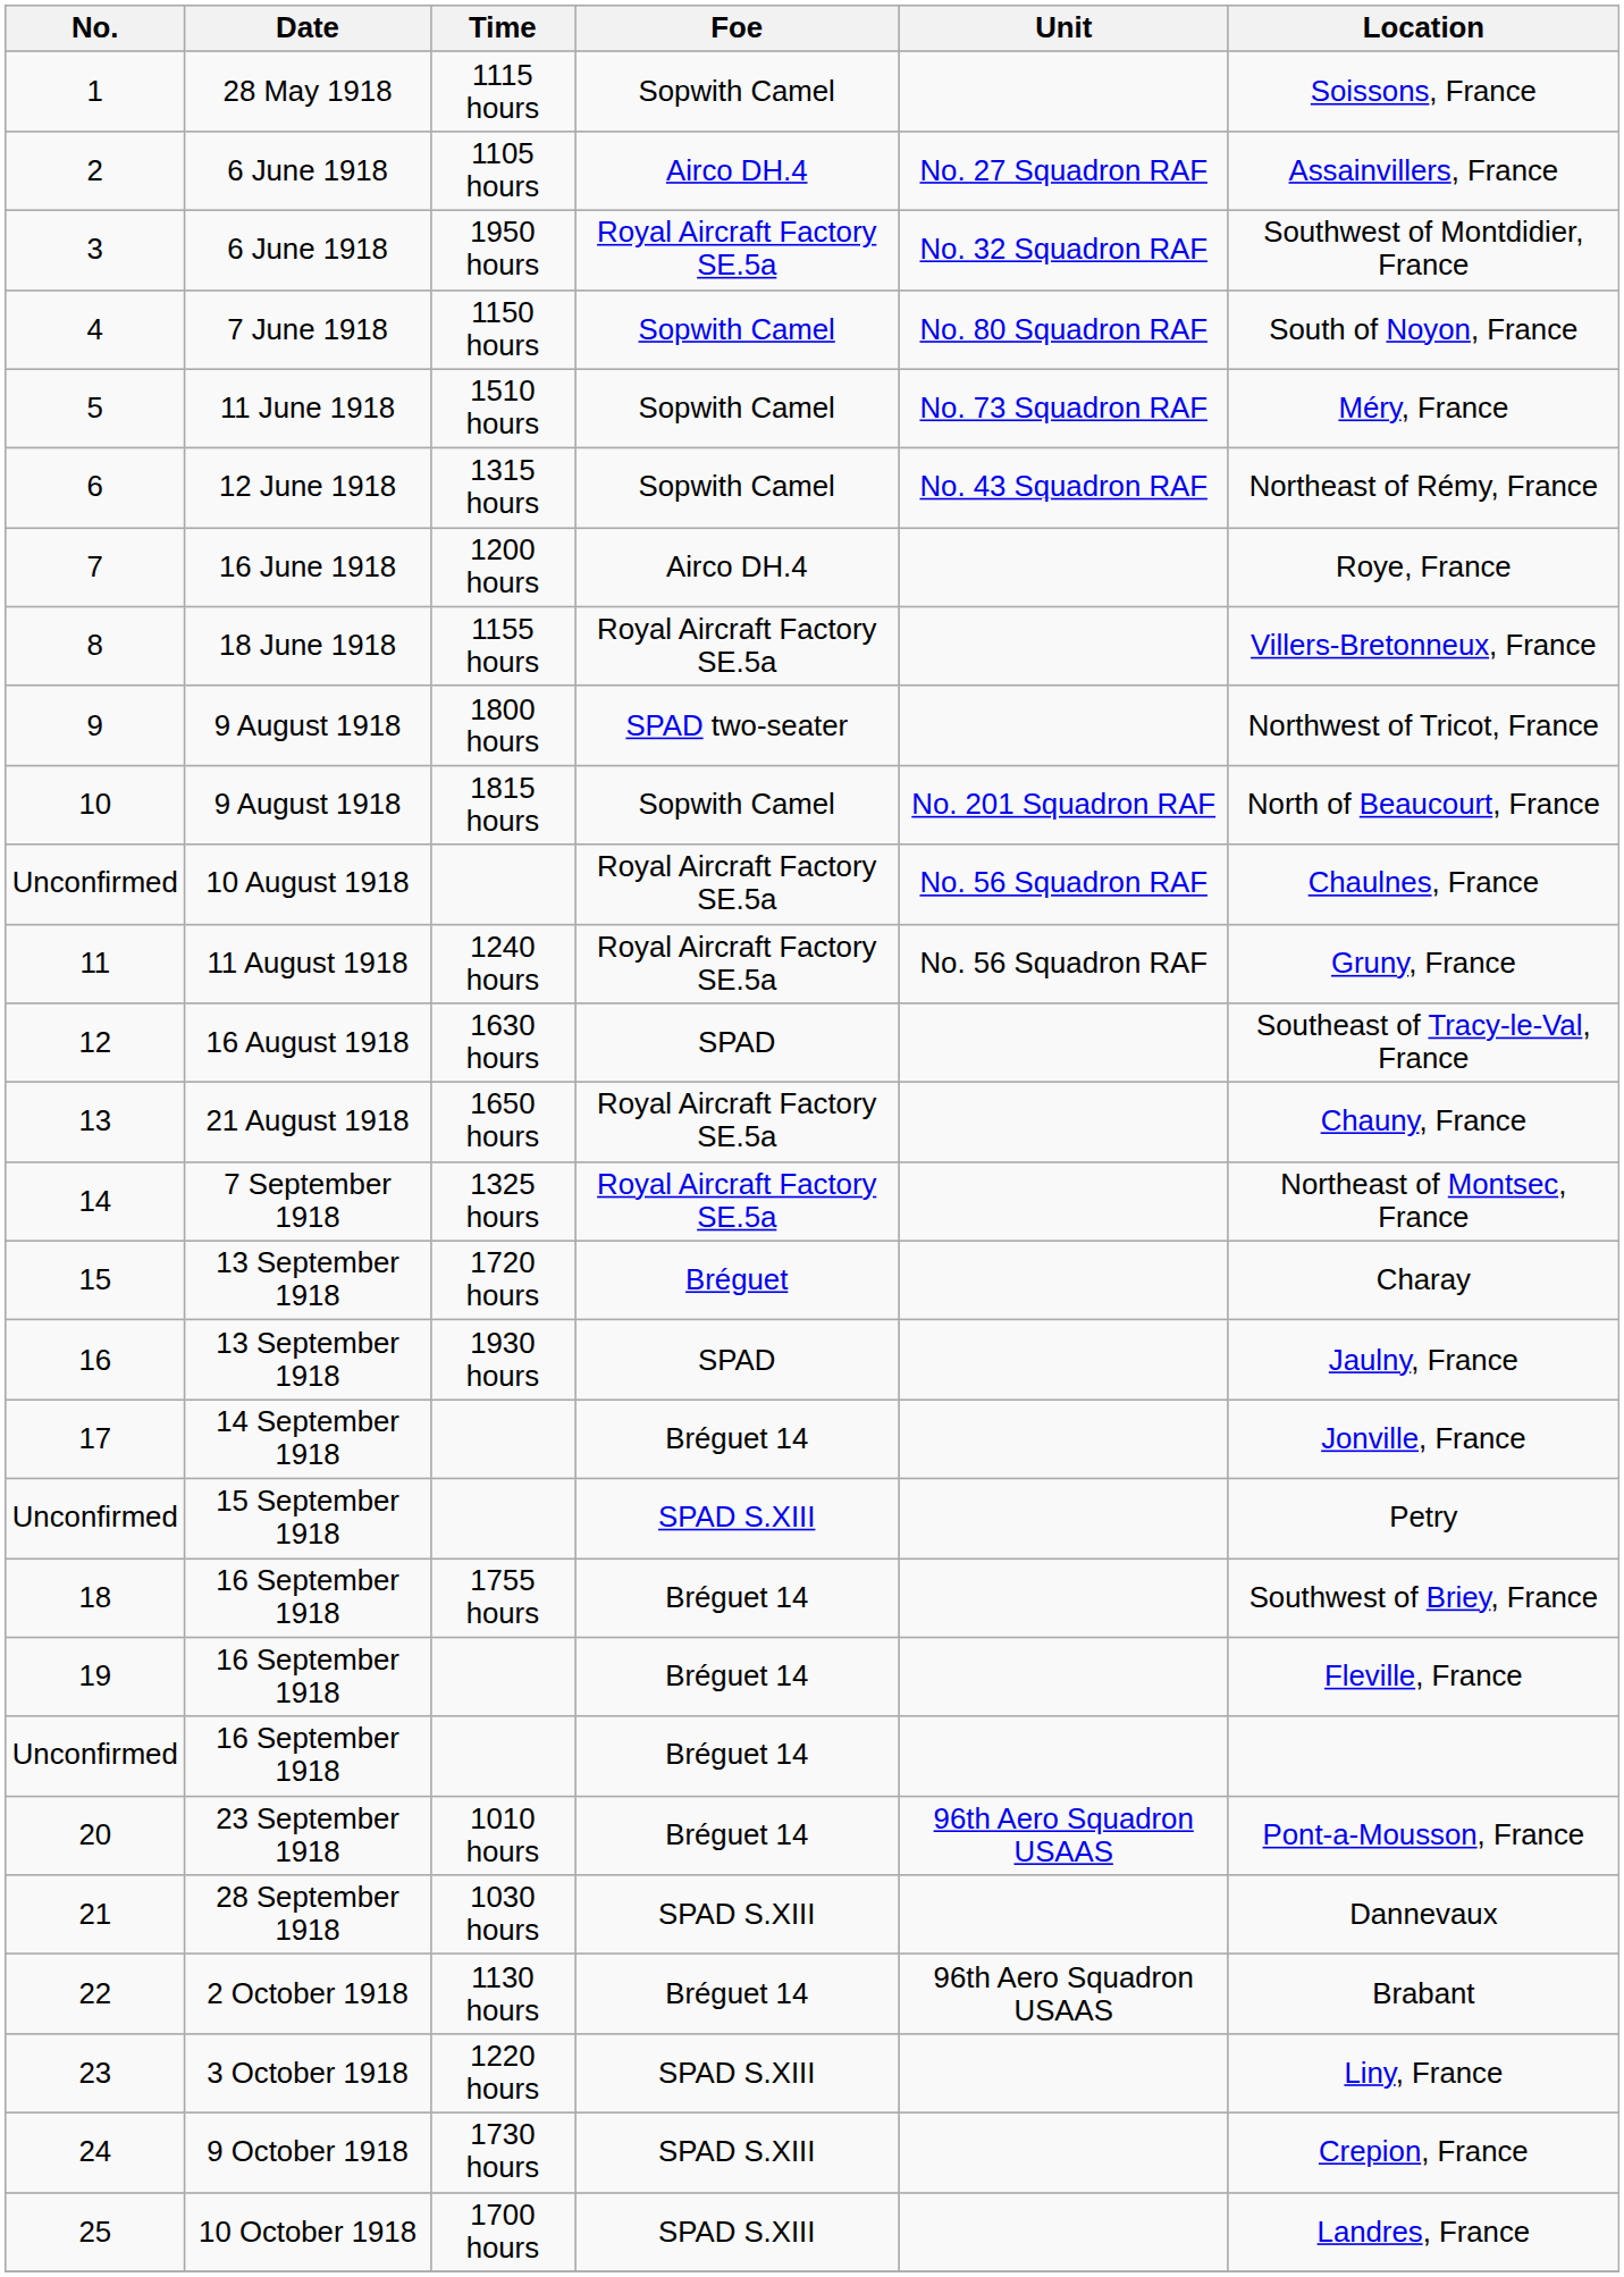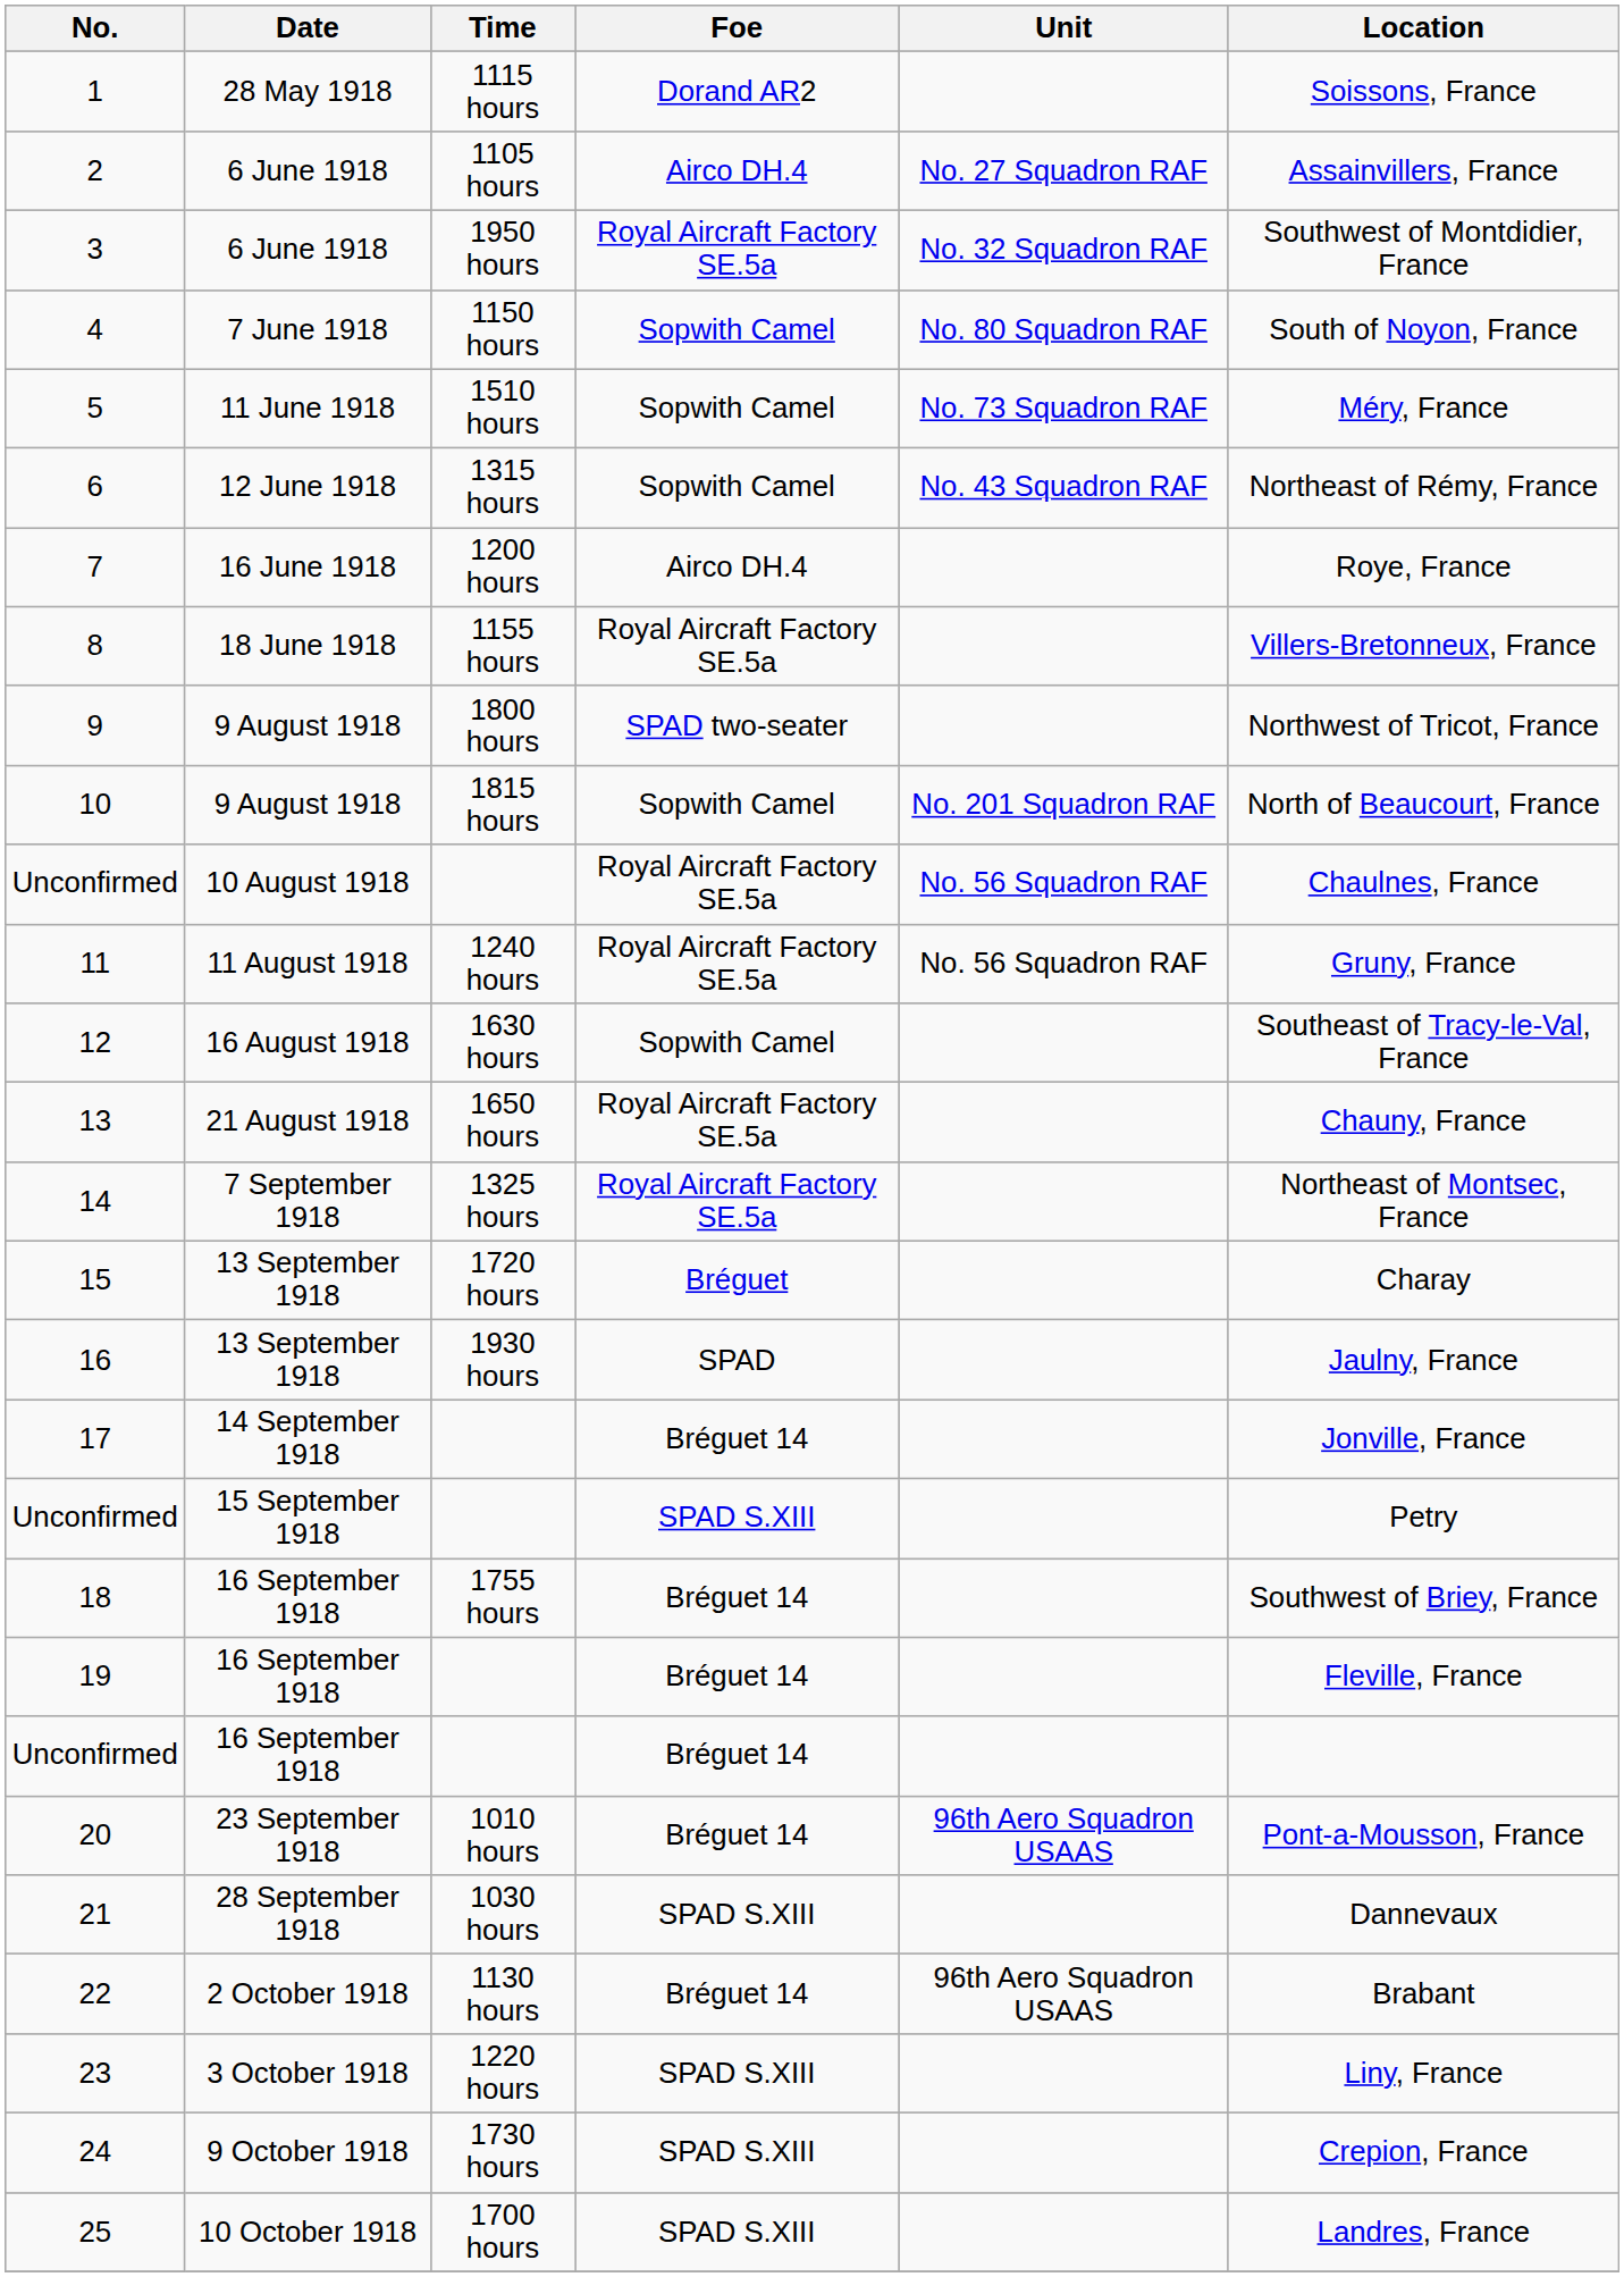 <table class="wikitable" border="1" style="margin: 1em auto 1em auto">
 <tr>
 <th>No.</th>
 <th>Date</th>
 <th>Time</th>
 <th>Foe</th>
 <th>Unit</th>
 <th>Location</th>
 </tr>
 <tr>
 <td align="center">1</td>
 <td align="center">28 May 1918</td>
 <td align="center">1115 hours</td>
-<td align="center">Sopwith Camel</td>
+<td align="center"><a href='#'>Dorand AR</a>2</td>
 <td align="center"></td>
 <td align="center"><a href='#'>Soissons</a>, France</td>
 </tr>
 <tr>
 <td align="center">2</td>
 <td align="center">6 June 1918</td>
 <td align="center">1105 hours</td>
 <td align="center"><a href='#'>Airco DH.4</a></td>
 <td align="center"><a href='#'>No. 27 Squadron RAF</a></td>
 <td align="center"><a href='#'>Assainvillers</a>, France</td>
 </tr>
 <tr>
 <td align="center">3</td>
 <td align="center">6 June 1918</td>
 <td align="center">1950 hours</td>
 <td align="center"><a href='#'>Royal Aircraft Factory SE.5a</a></td>
 <td align="center"><a href='#'>No. 32 Squadron RAF</a></td>
 <td align="center">Southwest of Montdidier, France</td>
 </tr>
 <tr>
 <td align="center">4</td>
 <td align="center">7 June 1918</td>
 <td align="center">1150 hours</td>
 <td align="center"><a href='#'>Sopwith Camel</a></td>
 <td align="center"><a href='#'>No. 80 Squadron RAF</a></td>
 <td align="center">South of <a href='#'>Noyon</a>, France</td>
 </tr>
 <tr }>
 <td align="center">5</td>
 <td align="center">11 June 1918</td>
 <td align="center">1510 hours</td>
 <td align="center">Sopwith Camel</td>
 <td align="center"><a href='#'>No. 73 Squadron RAF</a></td>
 <td align="center"><a href='#'>Méry</a>, France</td>
 </tr>
 <tr>
 <td align="center">6</td>
 <td align="center">12 June 1918</td>
 <td align="center">1315 hours</td>
 <td align="center">Sopwith Camel</td>
 <td align="center"><a href='#'>No. 43 Squadron RAF</a></td>
 <td align="center">Northeast of Rémy, France</td>
 </tr>
 <tr>
 <td align="center">7</td>
 <td align="center">16 June 1918</td>
 <td align="center">1200 hours</td>
 <td align="center">Airco DH.4</td>
 <td align="center"></td>
 <td align="center">Roye, France</td>
 </tr>
 <tr>
 <td align="center">8</td>
 <td align="center">18 June 1918</td>
 <td align="center">1155 hours</td>
 <td align="center">Royal Aircraft Factory SE.5a</td>
 <td align="center"></td>
 <td align="center"><a href='#'>Villers-Bretonneux</a>, France</td>
 </tr>
 <tr>
 <td align="center">9</td>
 <td align="center">9 August 1918</td>
 <td align="center">1800 hours</td>
 <td align="center"><a href='#'>SPAD</a> two-seater</td>
 <td align="center"></td>
 <td align="center">Northwest of Tricot, France</td>
 </tr>
 <tr>
 <td align="center">10</td>
 <td align="center">9 August 1918</td>
 <td align="center">1815 hours</td>
 <td align="center">Sopwith Camel</td>
 <td align="center"><a href='#'>No. 201 Squadron RAF</a></td>
 <td align="center">North of <a href='#'>Beaucourt</a>, France</td>
 </tr>
 <tr>
 <td align="center">Unconfirmed</td>
 <td align="center">10 August 1918</td>
 <td align="center"></td>
 <td align="center">Royal Aircraft Factory SE.5a</td>
 <td align="center"><a href='#'>No. 56 Squadron RAF</a></td>
 <td align="center"><a href='#'>Chaulnes</a>, France</td>
 </tr>
 <tr>
 <td align="center">11</td>
 <td align="center">11 August 1918</td>
 <td align="center">1240 hours</td>
 <td align="center">Royal Aircraft Factory SE.5a</td>
 <td align="center">No. 56 Squadron RAF</td>
 <td align="center"><a href='#'>Gruny</a>, France</td>
 </tr>
 <tr>
 <td align="center">12</td>
 <td align="center">16 August 1918</td>
 <td align="center">1630 hours</td>
-<td align="center">SPAD</td>
+<td align="center">Sopwith Camel</td>
 <td align="center"></td>
 <td align="center">Southeast of <a href='#'>Tracy-le-Val</a>, France</td>
 </tr>
 <tr>
 <td align="center">13</td>
 <td align="center">21 August 1918</td>
 <td align="center">1650 hours</td>
 <td align="center">Royal Aircraft Factory SE.5a</td>
 <td align="center"></td>
 <td align="center"><a href='#'>Chauny</a>, France</td>
 </tr>
 <tr>
 <td align="center">14</td>
 <td align="center">7 September 1918</td>
 <td align="center">1325 hours</td>
 <td align="center"><a href='#'>Royal Aircraft Factory SE.5a</a></td>
 <td align="center"></td>
 <td align="center">Northeast of <a href='#'>Montsec</a>, France</td>
 </tr>
 <tr>
 <td align="center">15</td>
 <td align="center">13 September 1918</td>
 <td align="center">1720 hours</td>
 <td align="center"><a href='#'>Bréguet</a></td>
 <td align="center"></td>
 <td align="center">Charay</td>
 </tr>
 <tr>
 <td align="center">16</td>
 <td align="center">13 September 1918</td>
 <td align="center">1930 hours</td>
 <td align="center">SPAD</td>
 <td align="center"></td>
 <td align="center"><a href='#'>Jaulny</a>, France</td>
 </tr>
 <tr>
 <td align="center">17</td>
 <td align="center">14 September 1918</td>
 <td align="center"></td>
 <td align="center">Bréguet 14</td>
 <td align="center"></td>
 <td align="center"><a href='#'>Jonville</a>, France</td>
 </tr>
 <tr>
 <td align="center">Unconfirmed</td>
 <td align="center">15 September 1918</td>
 <td align="center"></td>
 <td align="center"><a href='#'>SPAD S.XIII</a></td>
 <td align="center"></td>
 <td align="center">Petry</td>
 </tr>
 <tr>
 <td align="center">18</td>
 <td align="center">16 September 1918</td>
 <td align="center">1755 hours</td>
 <td align="center">Bréguet 14</td>
 <td align="center"></td>
 <td align="center">Southwest of <a href='#'>Briey</a>, France</td>
 </tr>
 <tr>
 <td align="center">19</td>
 <td align="center">16 September 1918</td>
 <td align="center"></td>
 <td align="center">Bréguet 14</td>
 <td align="center"></td>
 <td align="center"><a href='#'>Fleville</a>, France</td>
 </tr>
 <tr>
 <td align="center">Unconfirmed</td>
 <td align="center">16 September 1918</td>
 <td align="center"></td>
 <td align="center">Bréguet 14</td>
 <td align="center"></td>
 <td align="center"></td>
 </tr>
 <tr>
 <td align="center">20</td>
 <td align="center">23 September 1918</td>
 <td align="center">1010 hours</td>
 <td align="center">Bréguet 14</td>
 <td align="center"><a href='#'>96th Aero Squadron</a> <a href='#'>USAAS</a></td>
 <td align="center"><a href='#'>Pont-a-Mousson</a>, France</td>
 </tr>
 <tr>
 <td align="center">21</td>
 <td align="center">28 September 1918</td>
 <td align="center">1030 hours</td>
 <td align="center">SPAD S.XIII</td>
 <td align="center"></td>
 <td align="center">Dannevaux</td>
 </tr>
 <tr>
 <td align="center">22</td>
 <td align="center">2 October 1918</td>
 <td align="center">1130 hours</td>
 <td align="center">Bréguet 14</td>
 <td align="center">96th Aero Squadron USAAS</td>
 <td align="center">Brabant</td>
 </tr>
 <tr>
 <td align="center">23</td>
 <td align="center">3 October 1918</td>
 <td align="center">1220 hours</td>
 <td align="center">SPAD S.XIII</td>
 <td align="center"></td>
 <td align="center"><a href='#'>Liny</a>, France</td>
 </tr>
 <tr>
 <td align="center">24</td>
 <td align="center">9 October 1918</td>
 <td align="center">1730 hours</td>
 <td align="center">SPAD S.XIII</td>
 <td align="center"></td>
 <td align="center"><a href='#'>Crepion</a>, France</td>
 </tr>
 <tr>
 <td align="center">25</td>
 <td align="center">10 October 1918</td>
 <td align="center">1700 hours</td>
 <td align="center">SPAD S.XIII</td>
 <td align="center"></td>
 <td align="center"><a href='#'>Landres</a>, France</td>
 </tr>
 <tr }>
 </tr>
 </table>
